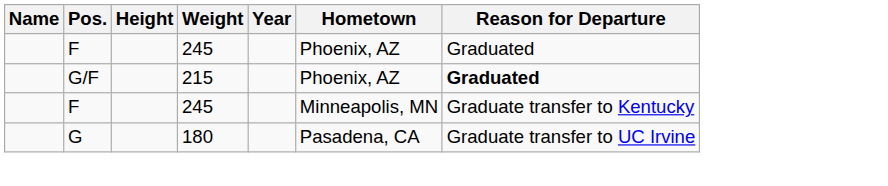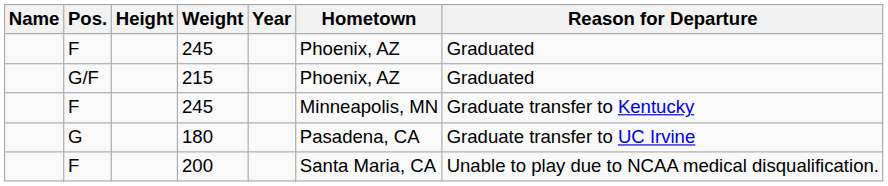 <table class="wikitable sortable" style="font-size:100%;" border="1">
 <tr>
 <th>Name</th>
 <th>Pos.</th>
 <th>Height</th>
 <th>Weight</th>
 <th>Year</th>
 <th>Hometown</th>
 <th ! class="unsortable">Reason for Departure</th>
 </tr>
 <tr>
 <td></td>
 <td>F</td>
 <td></td>
 <td>245</td>
 <td></td>
 <td>Phoenix, AZ</td>
 <td>Graduated</td>
 </tr>
 <tr>
 <td></td>
 <td>G/F</td>
 <td></td>
 <td>215</td>
 <td></td>
 <td>Phoenix, AZ</td>
-<td><strong>Graduated</strong></td>
+<td>Graduated</td>
 </tr>
 <tr>
 <td></td>
 <td>F</td>
 <td></td>
 <td>245</td>
 <td></td>
 <td>Minneapolis, MN</td>
 <td>Graduate transfer to <a href='#'>Kentucky</a></td>
 </tr>
 <tr>
 <td></td>
 <td>G</td>
 <td></td>
 <td>180</td>
 <td></td>
 <td>Pasadena, CA</td>
 <td>Graduate transfer to <a href='#'>UC Irvine</a></td>
 </tr>
+<tr>
+<td></td>
+<td>F</td>
+<td></td>
+<td>200</td>
+<td></td>
+<td>Santa Maria, CA</td>
+<td>Unable to play due to NCAA medical disqualification.</td>
+</tr>
 </table>
